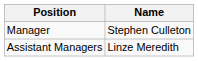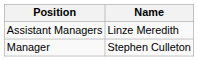 <table class="wikitable">
 <tr>
 <th>Position</th>
 <th>Name</th>
 </tr>
 <tr>
+<td>Assistant Managers</td>
+<td> Linze Meredith</td>
+</tr>
+<tr>
 <td>Manager</td>
 <td> Stephen Culleton</td>
 </tr>
-<tr>
-<td>Assistant Managers</td>
-<td> Linze Meredith</td>
-</tr>
 </table>
